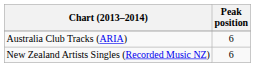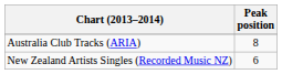 <table class="wikitable sortable">
 <tr>
 <th>Chart (2013–2014)</th>
 <th>Peak<br>position</th>
 </tr>
 <tr>
 </tr>
 <tr>
 <td>Australia Club Tracks (<a href='#'>ARIA</a>)</td>
-<td align="center">6</td>
+<td align="center">8</td>
 </tr>
 <tr>
 <td>New Zealand Artists Singles (<a href='#'>Recorded Music NZ</a>)</td>
 <td align="center">6</td>
 </tr>
 </table>
